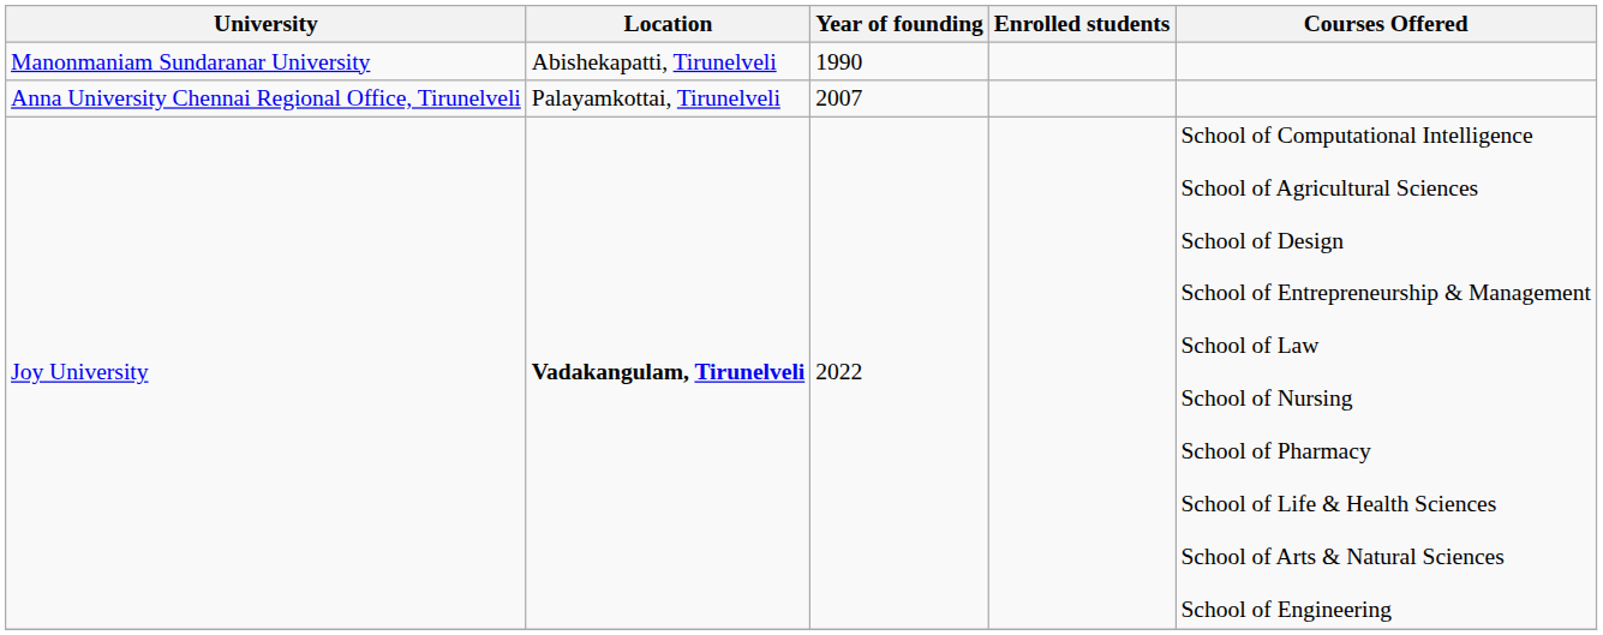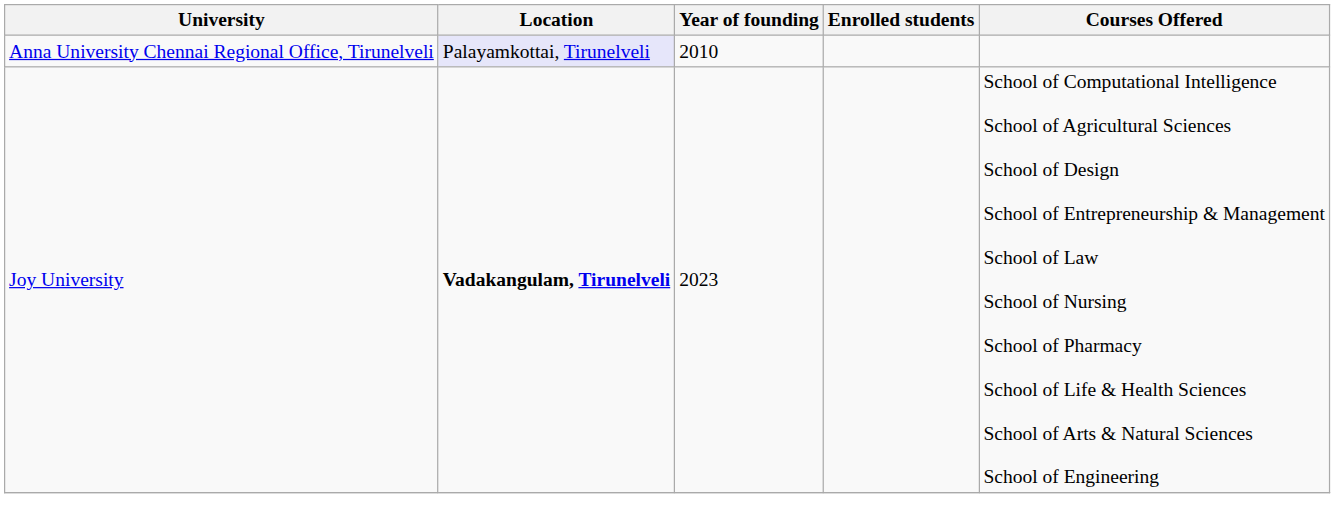 <table class="wikitable">
 <tr>
 <th>University</th>
 <th>Location</th>
 <th>Year of founding</th>
 <th>Enrolled students</th>
 <th>Courses Offered</th>
 </tr>
 <tr>
-<td><a href='#'>Manonmaniam Sundaranar University</a></td>
-<td>Abishekapatti, <a href='#'>Tirunelveli</a></td>
-<td>1990</td>
-<td></td>
-<td></td>
-</tr>
-<tr>
 <td><a href='#'>Anna University Chennai Regional Office, Tirunelveli</a></td>
-<td>Palayamkottai, <a href='#'>Tirunelveli</a></td>
-<td>2007</td>
+<td style="background: lavender;">Palayamkottai, <a href='#'>Tirunelveli</a></td>
+<td>2010</td>
 <td></td>
 <td></td>
 </tr>
 <tr>
 <td><a href='#'>Joy University</a></td>
 <td><strong>Vadakangulam, <a href='#'>Tirunelveli</a></strong></td>
-<td>2022</td>
+<td>2023</td>
 <td></td>
 <td>School of Computational Intelligence<br><br>School of Agricultural Sciences <br><br>School of Design <br><br>School of Entrepreneurship & Management <br><br>School of Law<br><br>School of Nursing<br><br>School of Pharmacy<br><br>School of Life & Health Sciences<br><br>School of Arts & Natural Sciences<br><br>School of Engineering<br></td>
 </tr>
 <tr>
 </tr>
 </table>
